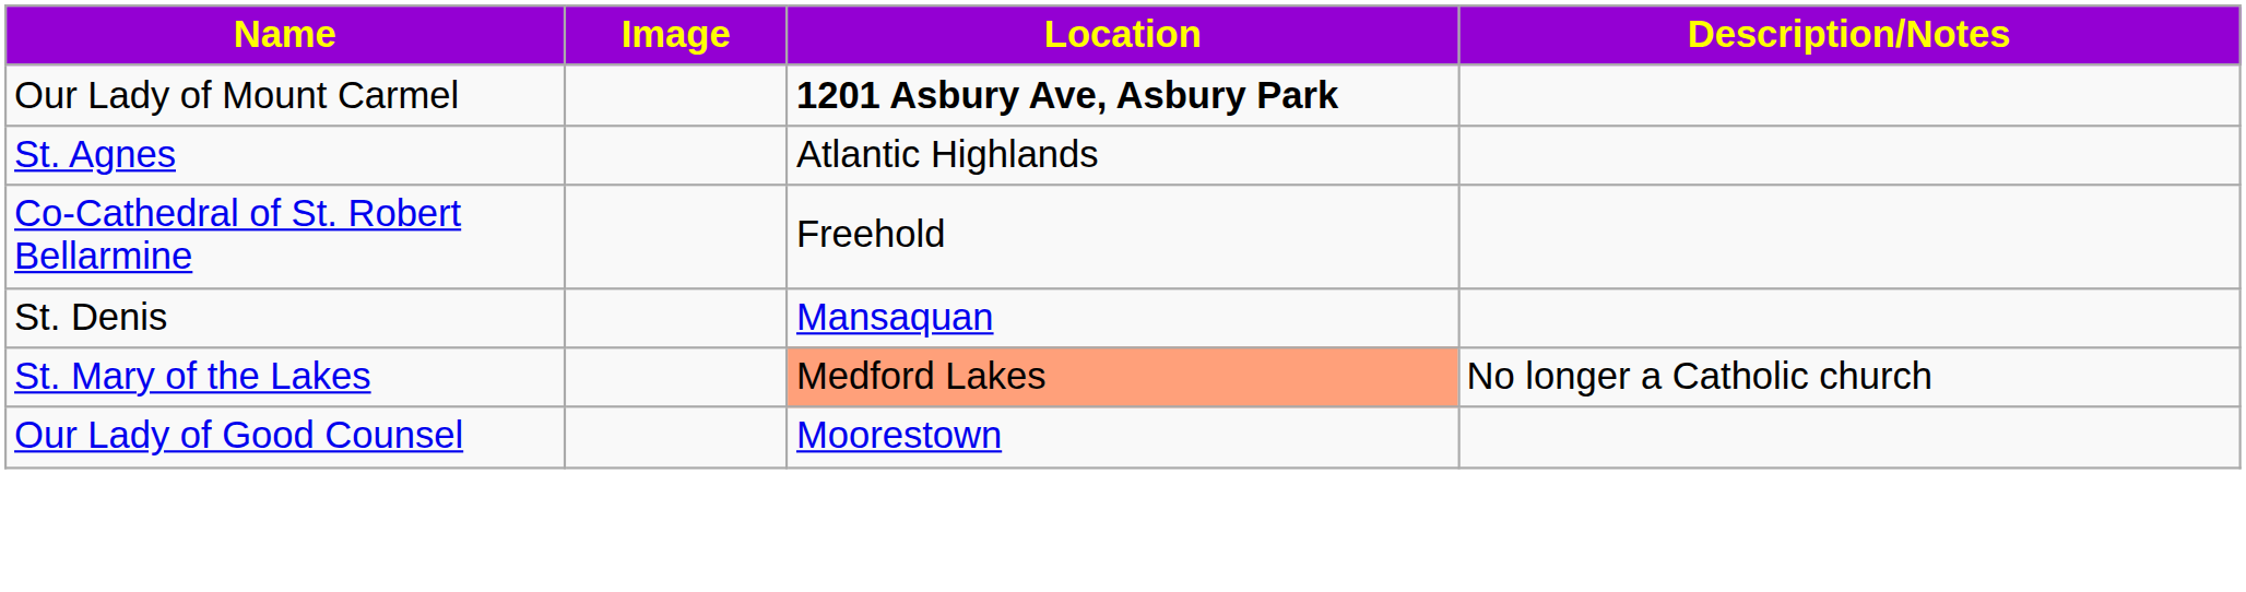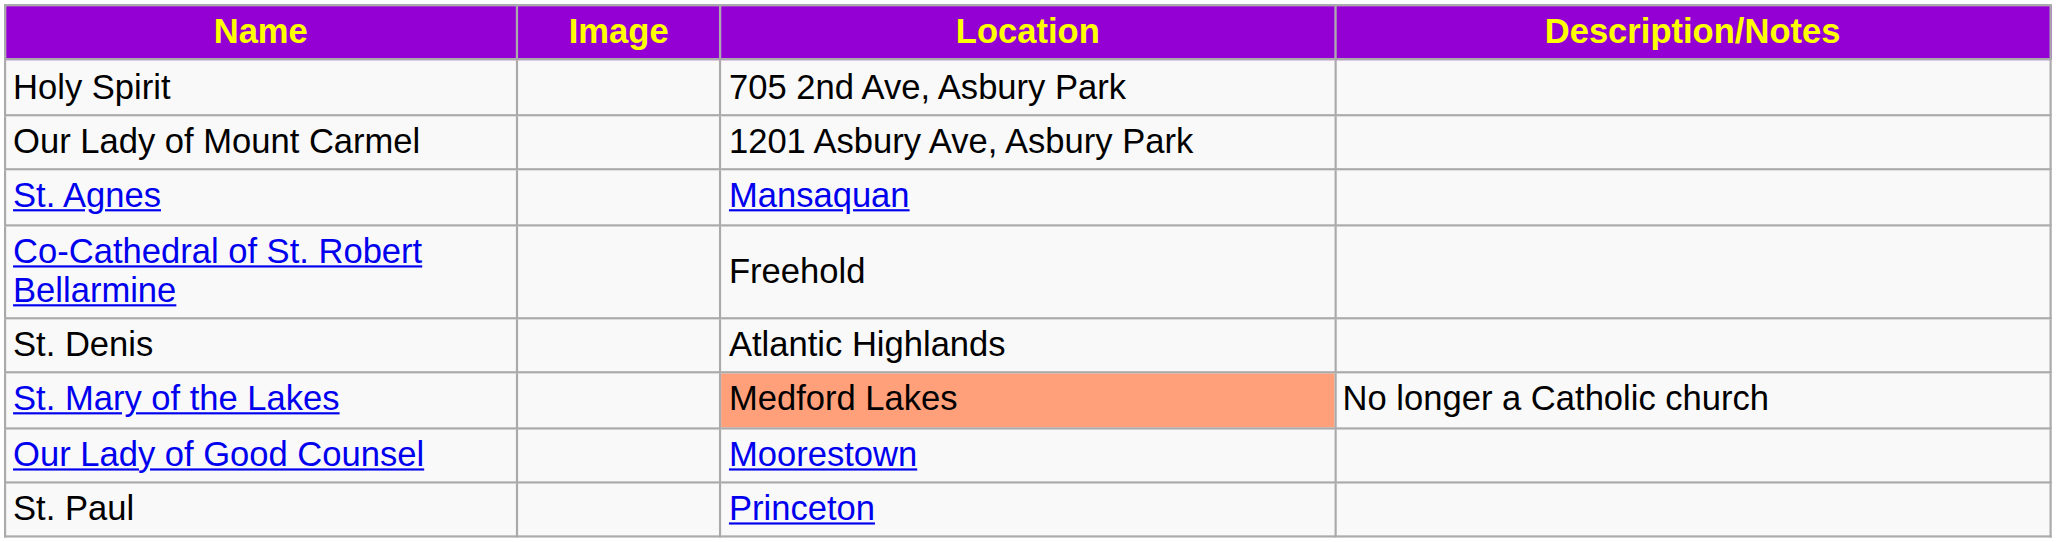 <table class="wikitable sortable" style="width:75%">
 <tr>
 <th style="background:darkviolet; color:yellow;" width="25%"><strong>Name</strong></th>
 <th style="background:darkviolet; color:yellow;" width="10%"><strong>Image</strong></th>
 <th style="background:darkviolet; color:yellow;" width="30%"><strong>Location</strong></th>
 <th style="background:darkviolet; color:yellow;" width="35%"><strong>Description/Notes</strong></th>
 </tr>
 <tr>
+<td>Holy Spirit</td>
+<td></td>
+<td>705 2nd Ave, Asbury Park</td>
+<td></td>
+</tr>
+<tr>
 <td>Our Lady of Mount Carmel</td>
 <td></td>
-<td><strong>1201 Asbury Ave, Asbury Park</strong></td>
+<td>1201 Asbury Ave, Asbury Park</td>
 <td></td>
 </tr>
 <tr>
 <td><a href='#'>St. Agnes</a></td>
 <td></td>
-<td>Atlantic Highlands</td>
+<td><a href='#'>Mansaquan</a></td>
 <td></td>
 </tr>
 <tr>
 <td><a href='#'>Co-Cathedral of St. Robert Bellarmine</a></td>
 <td></td>
 <td>Freehold</td>
 <td></td>
 </tr>
 <tr>
 <td>St. Denis</td>
 <td></td>
-<td><a href='#'>Mansaquan</a></td>
+<td>Atlantic Highlands</td>
 <td></td>
 </tr>
 <tr>
 <td><a href='#'>St. Mary of the Lakes</a></td>
 <td></td>
 <td style="background: lightsalmon;">Medford Lakes</td>
 <td>No longer a Catholic church</td>
 </tr>
 <tr>
 <td><a href='#'>Our Lady of Good Counsel</a></td>
 <td></td>
 <td><a href='#'>Moorestown</a></td>
 <td></td>
 </tr>
+<tr>
+<td>St. Paul</td>
+<td></td>
+<td><a href='#'>Princeton</a></td>
+<td></td>
+</tr>
 </table>
